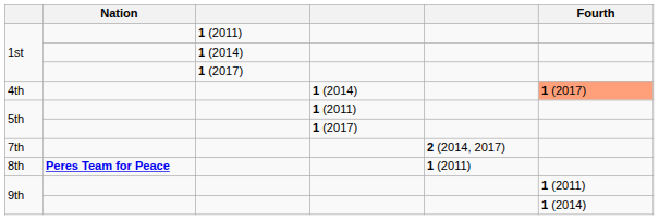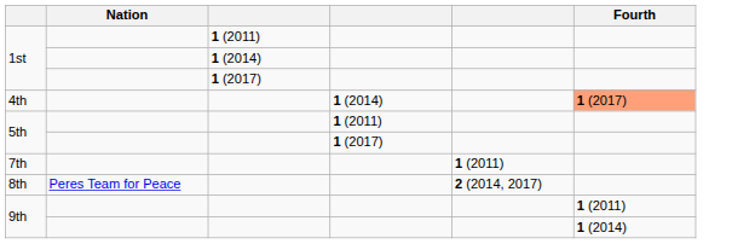 <table class="wikitable" style="text-align: left;">
 <tr>
 <th width=5%></th>
 <th width=20%>Nation</th>
 <th width=15%></th>
 <th width=15%></th>
 <th width=15%></th>
 <th width=15%>Fourth</th>
 </tr>
 <tr>
 <td rowspan="3">1st</td>
 <td></td>
 <td><strong>1</strong> (2011)</td>
 <td></td>
 <td></td>
 <td></td>
 </tr>
 <tr>
 <td></td>
 <td><strong>1</strong> (2014)</td>
 <td></td>
 <td></td>
 <td></td>
 </tr>
 <tr>
 <td></td>
 <td><strong>1</strong> (2017)</td>
 <td></td>
 <td></td>
 <td></td>
 </tr>
 <tr>
 <td>4th</td>
 <td></td>
 <td></td>
 <td><strong>1</strong> (2014)</td>
 <td></td>
 <td style="background: lightsalmon;"><strong>1</strong> (2017)</td>
 </tr>
 <tr>
 <td rowspan="2">5th</td>
 <td></td>
 <td></td>
 <td><strong>1</strong> (2011)</td>
 <td></td>
 <td></td>
 </tr>
 <tr>
 <td></td>
 <td></td>
 <td><strong>1</strong> (2017)</td>
 <td></td>
 <td></td>
 </tr>
 <tr>
 <td>7th</td>
 <td></td>
 <td></td>
 <td></td>
-<td><strong>2</strong> (2014, 2017)</td>
+<td><strong>1</strong> (2011)</td>
 <td></td>
 </tr>
 <tr>
 <td>8th</td>
-<td><strong> <a href='#'>Peres Team for Peace</a></strong></td>
+<td> <a href='#'>Peres Team for Peace</a></td>
 <td></td>
 <td></td>
-<td><strong>1</strong> (2011)</td>
+<td><strong>2</strong> (2014, 2017)</td>
 <td></td>
 </tr>
 <tr>
 <td rowspan="2">9th</td>
 <td></td>
 <td></td>
 <td></td>
 <td></td>
 <td><strong>1</strong> (2011)</td>
 </tr>
 <tr>
 <td></td>
 <td></td>
 <td></td>
 <td></td>
 <td><strong>1</strong> (2014)</td>
 </tr>
 </table>
